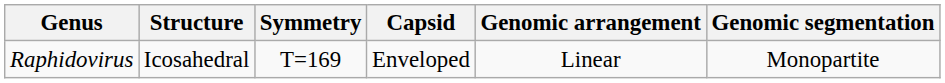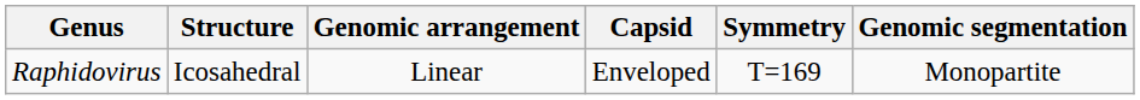 <table class="wikitable sortable" style="text-align:center">
 <tr>
 <th>Genus</th>
 <th>Structure</th>
+<th>Genomic arrangement</th>
+<th>Capsid</th>
 <th>Symmetry</th>
-<th>Capsid</th>
-<th>Genomic arrangement</th>
 <th>Genomic segmentation</th>
 </tr>
 <tr>
 <td><em>Raphidovirus</em></td>
 <td>Icosahedral</td>
+<td>Linear</td>
+<td>Enveloped</td>
 <td>T=169</td>
-<td>Enveloped</td>
-<td>Linear</td>
 <td>Monopartite</td>
 </tr>
 </table>
